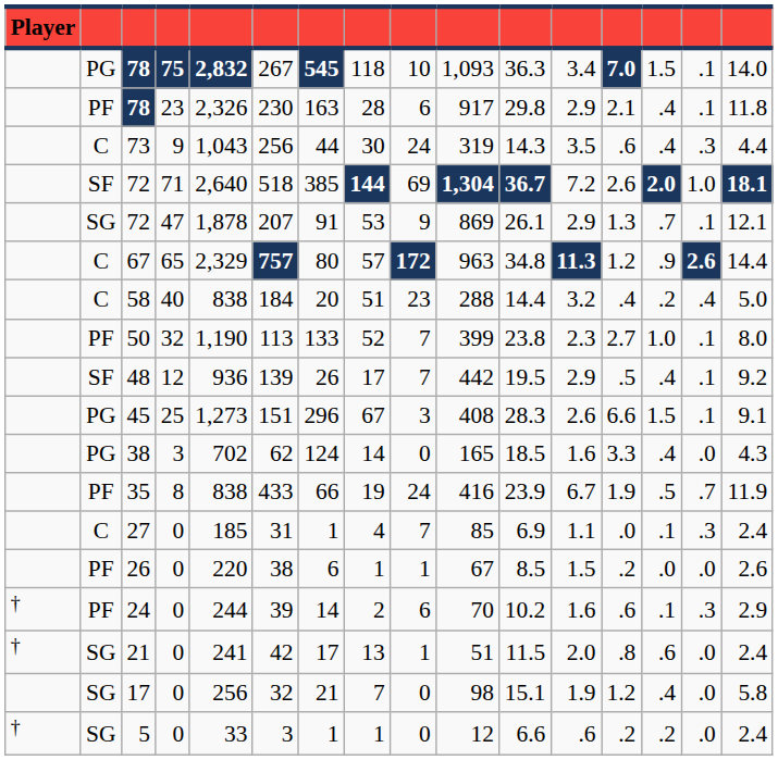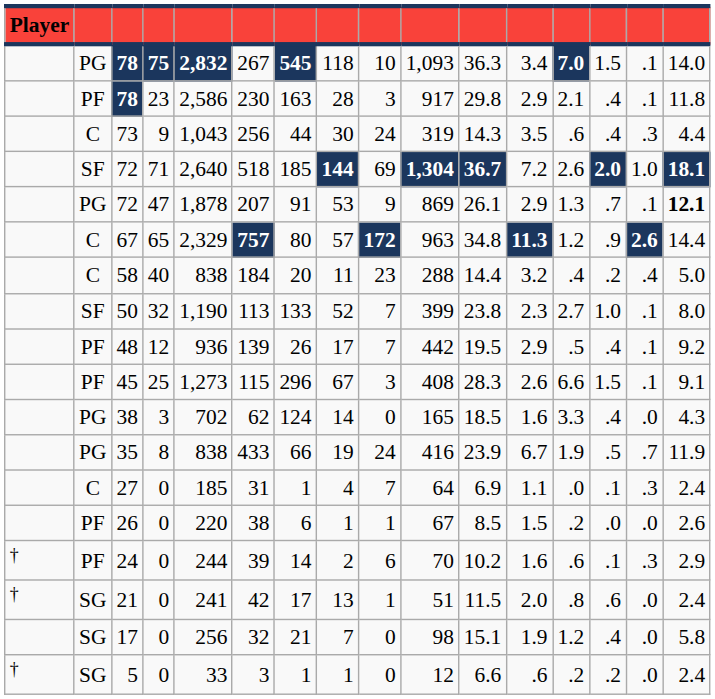 <table class="wikitable sortable" style="font-size: 95%; text-align:right;">
 <tr>
 <th style="background:#F9423A; color:#010101; border-top:#1B365D 3px solid; border-bottom:#1B365D 3px solid;">Player</th>
 <th style="background:#F9423A; color:#010101; border-top:#1B365D 3px solid; border-bottom:#1B365D 3px solid;"></th>
 <th style="background:#F9423A; color:#010101; border-top:#1B365D 3px solid; border-bottom:#1B365D 3px solid;"></th>
 <th style="background:#F9423A; color:#010101; border-top:#1B365D 3px solid; border-bottom:#1B365D 3px solid;"></th>
 <th style="background:#F9423A; color:#010101; border-top:#1B365D 3px solid; border-bottom:#1B365D 3px solid;"></th>
 <th style="background:#F9423A; color:#010101; border-top:#1B365D 3px solid; border-bottom:#1B365D 3px solid;"></th>
 <th style="background:#F9423A; color:#010101; border-top:#1B365D 3px solid; border-bottom:#1B365D 3px solid;"></th>
 <th style="background:#F9423A; color:#010101; border-top:#1B365D 3px solid; border-bottom:#1B365D 3px solid;"></th>
 <th style="background:#F9423A; color:#010101; border-top:#1B365D 3px solid; border-bottom:#1B365D 3px solid;"></th>
 <th style="background:#F9423A; color:#010101; border-top:#1B365D 3px solid; border-bottom:#1B365D 3px solid;"></th>
 <th style="background:#F9423A; color:#010101; border-top:#1B365D 3px solid; border-bottom:#1B365D 3px solid;"></th>
 <th style="background:#F9423A; color:#010101; border-top:#1B365D 3px solid; border-bottom:#1B365D 3px solid;"></th>
 <th style="background:#F9423A; color:#010101; border-top:#1B365D 3px solid; border-bottom:#1B365D 3px solid;"></th>
 <th style="background:#F9423A; color:#010101; border-top:#1B365D 3px solid; border-bottom:#1B365D 3px solid;"></th>
 <th style="background:#F9423A; color:#010101; border-top:#1B365D 3px solid; border-bottom:#1B365D 3px solid;"></th>
 <th style="background:#F9423A; color:#010101; border-top:#1B365D 3px solid; border-bottom:#1B365D 3px solid;"></th>
 </tr>
 <tr>
 <td style="text-align:left;"></td>
 <td style="text-align:center;">PG</td>
 <td style="background:#1B365D; color:#FFFFFF;"><strong>78</strong></td>
 <td style="background:#1B365D; color:#FFFFFF;"><strong>75</strong></td>
 <td style="background:#1B365D; color:#FFFFFF;"><strong>2,832</strong></td>
 <td>267</td>
 <td style="background:#1B365D; color:#FFFFFF;"><strong>545</strong></td>
 <td>118</td>
 <td>10</td>
 <td>1,093</td>
 <td>36.3</td>
 <td>3.4</td>
 <td style="background:#1B365D; color:#FFFFFF;"><strong>7.0</strong></td>
 <td>1.5</td>
 <td>.1</td>
 <td>14.0</td>
 </tr>
 <tr>
 <td style="text-align:left;"></td>
 <td style="text-align:center;">PF</td>
 <td style="background:#1B365D; color:#FFFFFF;"><strong>78</strong></td>
 <td>23</td>
-<td>2,326</td>
+<td>2,586</td>
 <td>230</td>
 <td>163</td>
 <td>28</td>
-<td>6</td>
+<td>3</td>
 <td>917</td>
 <td>29.8</td>
 <td>2.9</td>
 <td>2.1</td>
 <td>.4</td>
 <td>.1</td>
 <td>11.8</td>
 </tr>
 <tr>
 <td style="text-align:left;"></td>
 <td style="text-align:center;">C</td>
 <td>73</td>
 <td>9</td>
 <td>1,043</td>
 <td>256</td>
 <td>44</td>
 <td>30</td>
 <td>24</td>
 <td>319</td>
 <td>14.3</td>
 <td>3.5</td>
 <td>.6</td>
 <td>.4</td>
 <td>.3</td>
 <td>4.4</td>
 </tr>
 <tr>
 <td style="text-align:left;"></td>
 <td style="text-align:center;">SF</td>
 <td>72</td>
 <td>71</td>
 <td>2,640</td>
 <td>518</td>
-<td>385</td>
+<td>185</td>
 <td style="background:#1B365D; color:#FFFFFF;"><strong>144</strong></td>
 <td>69</td>
 <td style="background:#1B365D; color:#FFFFFF;"><strong>1,304</strong></td>
 <td style="background:#1B365D; color:#FFFFFF;"><strong>36.7</strong></td>
 <td>7.2</td>
 <td>2.6</td>
 <td style="background:#1B365D; color:#FFFFFF;"><strong>2.0</strong></td>
 <td>1.0</td>
 <td style="background:#1B365D; color:#FFFFFF;"><strong>18.1</strong></td>
 </tr>
 <tr>
 <td style="text-align:left;"></td>
-<td style="text-align:center;">SG</td>
+<td style="text-align:center;">PG</td>
 <td>72</td>
 <td>47</td>
 <td>1,878</td>
 <td>207</td>
 <td>91</td>
 <td>53</td>
 <td>9</td>
 <td>869</td>
 <td>26.1</td>
 <td>2.9</td>
 <td>1.3</td>
 <td>.7</td>
 <td>.1</td>
-<td>12.1</td>
+<td><strong>12.1</strong></td>
 </tr>
 <tr>
 <td style="text-align:left;"></td>
 <td style="text-align:center;">C</td>
 <td>67</td>
 <td>65</td>
 <td>2,329</td>
 <td style="background:#1B365D; color:#FFFFFF;"><strong>757</strong></td>
 <td>80</td>
 <td>57</td>
 <td style="background:#1B365D; color:#FFFFFF;"><strong>172</strong></td>
 <td>963</td>
 <td>34.8</td>
 <td style="background:#1B365D; color:#FFFFFF;"><strong>11.3</strong></td>
 <td>1.2</td>
 <td>.9</td>
 <td style="background:#1B365D; color:#FFFFFF;"><strong>2.6</strong></td>
 <td>14.4</td>
 </tr>
 <tr>
 <td style="text-align:left;"></td>
 <td style="text-align:center;">C</td>
 <td>58</td>
 <td>40</td>
 <td>838</td>
 <td>184</td>
 <td>20</td>
-<td>51</td>
+<td>11</td>
 <td>23</td>
 <td>288</td>
 <td>14.4</td>
 <td>3.2</td>
 <td>.4</td>
 <td>.2</td>
 <td>.4</td>
 <td>5.0</td>
 </tr>
 <tr>
 <td style="text-align:left;"></td>
-<td style="text-align:center;">PF</td>
+<td style="text-align:center;">SF</td>
 <td>50</td>
 <td>32</td>
 <td>1,190</td>
 <td>113</td>
 <td>133</td>
 <td>52</td>
 <td>7</td>
 <td>399</td>
 <td>23.8</td>
 <td>2.3</td>
 <td>2.7</td>
 <td>1.0</td>
 <td>.1</td>
 <td>8.0</td>
 </tr>
 <tr>
 <td style="text-align:left;"></td>
-<td style="text-align:center;">SF</td>
+<td style="text-align:center;">PF</td>
 <td>48</td>
 <td>12</td>
 <td>936</td>
 <td>139</td>
 <td>26</td>
 <td>17</td>
 <td>7</td>
 <td>442</td>
 <td>19.5</td>
 <td>2.9</td>
 <td>.5</td>
 <td>.4</td>
 <td>.1</td>
 <td>9.2</td>
 </tr>
 <tr>
 <td style="text-align:left;"></td>
-<td style="text-align:center;">PG</td>
+<td style="text-align:center;">PF</td>
 <td>45</td>
 <td>25</td>
 <td>1,273</td>
-<td>151</td>
+<td>115</td>
 <td>296</td>
 <td>67</td>
 <td>3</td>
 <td>408</td>
 <td>28.3</td>
 <td>2.6</td>
 <td>6.6</td>
 <td>1.5</td>
 <td>.1</td>
 <td>9.1</td>
 </tr>
 <tr>
 <td style="text-align:left;"></td>
 <td style="text-align:center;">PG</td>
 <td>38</td>
 <td>3</td>
 <td>702</td>
 <td>62</td>
 <td>124</td>
 <td>14</td>
 <td>0</td>
 <td>165</td>
 <td>18.5</td>
 <td>1.6</td>
 <td>3.3</td>
 <td>.4</td>
 <td>.0</td>
 <td>4.3</td>
 </tr>
 <tr>
 <td style="text-align:left;"></td>
-<td style="text-align:center;">PF</td>
+<td style="text-align:center;">PG</td>
 <td>35</td>
 <td>8</td>
 <td>838</td>
 <td>433</td>
 <td>66</td>
 <td>19</td>
 <td>24</td>
 <td>416</td>
 <td>23.9</td>
 <td>6.7</td>
 <td>1.9</td>
 <td>.5</td>
 <td>.7</td>
 <td>11.9</td>
 </tr>
 <tr>
 <td style="text-align:left;"></td>
 <td style="text-align:center;">C</td>
 <td>27</td>
 <td>0</td>
 <td>185</td>
 <td>31</td>
 <td>1</td>
 <td>4</td>
 <td>7</td>
-<td>85</td>
+<td>64</td>
 <td>6.9</td>
 <td>1.1</td>
 <td>.0</td>
 <td>.1</td>
 <td>.3</td>
 <td>2.4</td>
 </tr>
 <tr>
 <td style="text-align:left;"></td>
 <td style="text-align:center;">PF</td>
 <td>26</td>
 <td>0</td>
 <td>220</td>
 <td>38</td>
 <td>6</td>
 <td>1</td>
 <td>1</td>
 <td>67</td>
 <td>8.5</td>
 <td>1.5</td>
 <td>.2</td>
 <td>.0</td>
 <td>.0</td>
 <td>2.6</td>
 </tr>
 <tr>
 <td style="text-align:left;"><sup>†</sup></td>
 <td style="text-align:center;">PF</td>
 <td>24</td>
 <td>0</td>
 <td>244</td>
 <td>39</td>
 <td>14</td>
 <td>2</td>
 <td>6</td>
 <td>70</td>
 <td>10.2</td>
 <td>1.6</td>
 <td>.6</td>
 <td>.1</td>
 <td>.3</td>
 <td>2.9</td>
 </tr>
 <tr>
 <td style="text-align:left;"><sup>†</sup></td>
 <td style="text-align:center;">SG</td>
 <td>21</td>
 <td>0</td>
 <td>241</td>
 <td>42</td>
 <td>17</td>
 <td>13</td>
 <td>1</td>
 <td>51</td>
 <td>11.5</td>
 <td>2.0</td>
 <td>.8</td>
 <td>.6</td>
 <td>.0</td>
 <td>2.4</td>
 </tr>
 <tr>
 <td style="text-align:left;"></td>
 <td style="text-align:center;">SG</td>
 <td>17</td>
 <td>0</td>
 <td>256</td>
 <td>32</td>
 <td>21</td>
 <td>7</td>
 <td>0</td>
 <td>98</td>
 <td>15.1</td>
 <td>1.9</td>
 <td>1.2</td>
 <td>.4</td>
 <td>.0</td>
 <td>5.8</td>
 </tr>
 <tr>
 <td style="text-align:left;"><sup>†</sup></td>
 <td style="text-align:center;">SG</td>
 <td>5</td>
 <td>0</td>
 <td>33</td>
 <td>3</td>
 <td>1</td>
 <td>1</td>
 <td>0</td>
 <td>12</td>
 <td>6.6</td>
 <td>.6</td>
 <td>.2</td>
 <td>.2</td>
 <td>.0</td>
 <td>2.4</td>
 </tr>
 </table>
